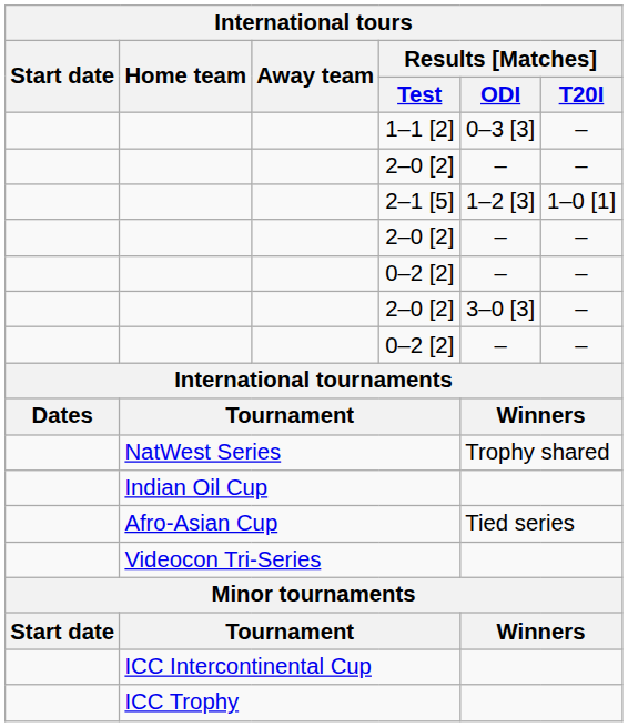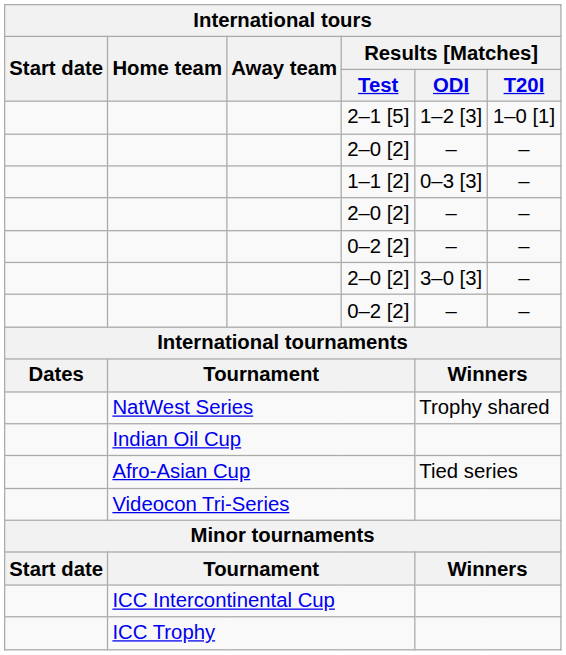 <table class="wikitable sortable" style="text-align:center; white-space:nowrap">
 <tr>
 <th colspan=6>International tours</th>
 </tr>
 <tr>
 <th rowspan=2>Start date</th>
 <th rowspan=2>Home team</th>
 <th rowspan=2>Away team</th>
 <th colspan=3 class="unsortable">Results [Matches]</th>
 </tr>
 <tr>
 <th width=50><a href='#'>Test</a></th>
 <th width=50><a href='#'>ODI</a></th>
 <th width=50><a href='#'>T20I</a></th>
 </tr>
 <tr>
 <td style="text-align:left"><a href='#'></a></td>
 <td style="text-align:left"></td>
 <td style="text-align:left"></td>
-<td>1–1 [2]</td>
-<td>0–3 [3]</td>
-<td>–</td>
+<td>2–1 [5]</td>
+<td>1–2 [3]</td>
+<td>1–0 [1]</td>
 </tr>
 <tr>
 <td style="text-align:left"><a href='#'></a></td>
 <td style="text-align:left"></td>
 <td style="text-align:left"></td>
 <td>2–0 [2]</td>
 <td>–</td>
 <td>–</td>
 </tr>
 <tr>
 <td style="text-align:left"><a href='#'></a></td>
 <td style="text-align:left"></td>
 <td style="text-align:left"></td>
-<td>2–1 [5]</td>
-<td>1–2 [3]</td>
-<td>1–0 [1]</td>
+<td>1–1 [2]</td>
+<td>0–3 [3]</td>
+<td>–</td>
 </tr>
 <tr>
 <td style="text-align:left"><a href='#'></a></td>
 <td style="text-align:left"></td>
 <td style="text-align:left"></td>
 <td>2–0 [2]</td>
 <td>–</td>
 <td>–</td>
 </tr>
 <tr>
 <td style="text-align:left"><a href='#'></a></td>
 <td style="text-align:left"></td>
 <td style="text-align:left"></td>
 <td>0–2 [2]</td>
 <td>–</td>
 <td>–</td>
 </tr>
 <tr>
 <td style="text-align:left"><a href='#'></a></td>
 <td style="text-align:left"></td>
 <td style="text-align:left"></td>
 <td>2–0 [2]</td>
 <td>3–0 [3]</td>
 <td>–</td>
 </tr>
 <tr>
 <td style="text-align:left"><a href='#'></a></td>
 <td style="text-align:left"></td>
 <td style="text-align:left"></td>
 <td>0–2 [2]</td>
 <td>–</td>
 <td>–</td>
 </tr>
 <tr class="sortbottom">
 <th colspan=6>International tournaments</th>
 </tr>
 <tr class="sortbottom">
 <th>Dates</th>
 <th colspan=3>Tournament</th>
 <th colspan=2>Winners</th>
 </tr>
 <tr class="sortbottom">
 <td style="text-align:left"><a href='#'></a></td>
 <td style="text-align:left" colspan=3> <a href='#'>NatWest Series</a></td>
 <td style="text-align:left" colspan=2>Trophy shared</td>
 </tr>
 <tr class="sortbottom">
 <td style="text-align:left"><a href='#'></a></td>
 <td style="text-align:left" colspan=3> <a href='#'>Indian Oil Cup</a></td>
 <td style="text-align:left" colspan=2></td>
 </tr>
 <tr class="sortbottom">
 <td style="text-align:left"><a href='#'></a></td>
 <td style="text-align:left" colspan=3> <a href='#'>Afro-Asian Cup</a></td>
 <td style="text-align:left" colspan=2>Tied series</td>
 </tr>
 <tr class="sortbottom">
 <td style="text-align:left"><a href='#'></a></td>
 <td style="text-align:left" colspan=3> <a href='#'>Videocon Tri-Series</a></td>
 <td style="text-align:left" colspan=2></td>
 </tr>
 <tr class="sortbottom">
 <th colspan=6>Minor tournaments</th>
 </tr>
 <tr class="sortbottom">
 <th>Start date</th>
 <th colspan=3>Tournament</th>
 <th colspan=2>Winners</th>
 </tr>
 <tr class="sortbottom">
 <td style="text-align:left"><a href='#'></a></td>
 <td style="text-align:left" colspan=3><a href='#'>ICC Intercontinental Cup</a></td>
 <td style="text-align:left" colspan=2></td>
 </tr>
 <tr class="sortbottom">
 <td style="text-align:left"><a href='#'></a></td>
 <td style="text-align:left" colspan=3> <a href='#'>ICC Trophy</a></td>
 <td style="text-align:left" colspan=2></td>
 </tr>
 </table>
